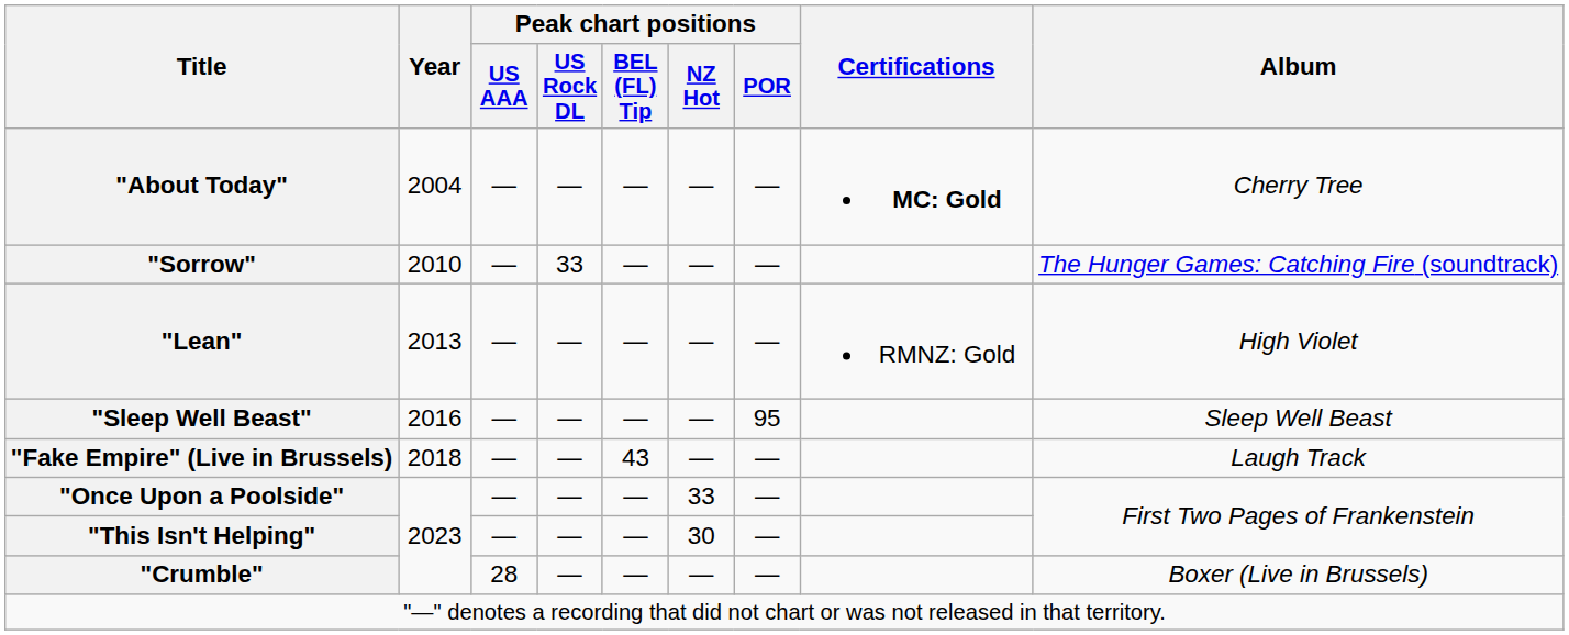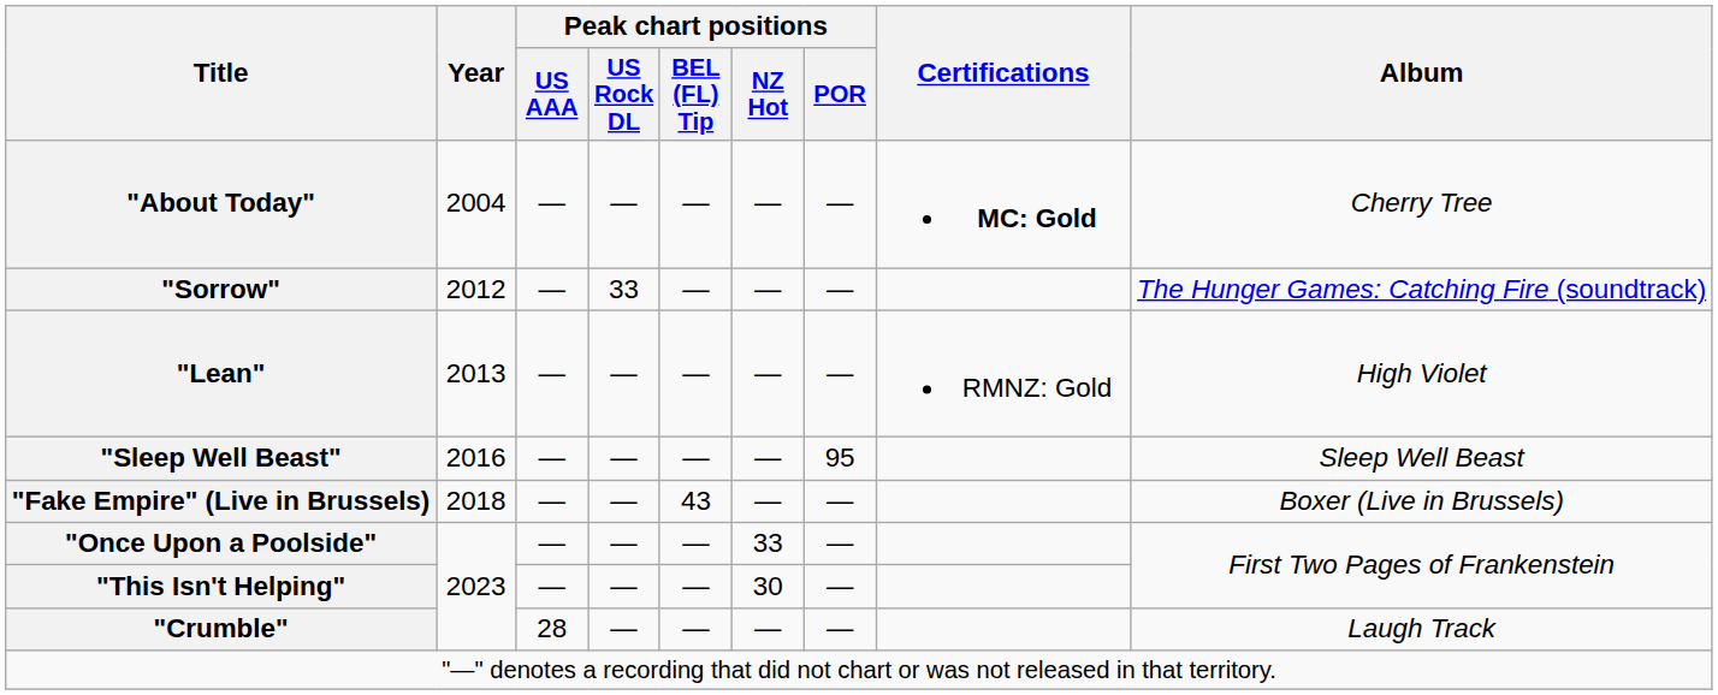 <table class="wikitable plainrowheaders" style="text-align:center;" border="1">
 <tr>
 <th scope="col" rowspan="2">Title</th>
 <th scope="col" rowspan="2" style="width:2.5em;">Year</th>
 <th scope="col" colspan="5">Peak chart positions</th>
 <th scope="col" rowspan="2" style="width:9em;"><a href='#'>Certifications</a></th>
 <th scope="col" rowspan="2">Album</th>
 </tr>
 <tr>
 <th scope="col" style="width:2.5em;font-size:90%;"><a href='#'>US<br>AAA</a><br></th>
 <th scope="col" style="width:2.5em;font-size:90%;"><a href='#'>US <br>Rock<br>DL</a><br></th>
 <th scope="col" style="width:2.5em;font-size:90%;"><a href='#'>BEL<br>(FL)<br>Tip</a><br></th>
 <th scope="col" style="width:2.5em;font-size:90%;"><a href='#'>NZ<br>Hot</a><br></th>
 <th scope="col" style="width:2.5em;font-size:90%;"><a href='#'>POR</a><br></th>
 </tr>
 <tr>
 <th scope="row">"About Today"</th>
 <td>2004</td>
 <td>—</td>
 <td>—</td>
 <td>—</td>
 <td>—</td>
 <td>—</td>
 <td><strong><br><ul><li>MC: Gold</li></ul></strong></td>
 <td><em>Cherry Tree</em></td>
 </tr>
 <tr>
 <th scope="row">"Sorrow"</th>
-<td>2010</td>
+<td>2012</td>
 <td>—</td>
 <td>33</td>
 <td>—</td>
 <td>—</td>
 <td>—</td>
 <td></td>
 <td><a href='#'><em>The Hunger Games: Catching Fire</em> (soundtrack)</a></td>
 </tr>
 <tr>
 <th scope="row">"Lean"</th>
 <td>2013</td>
 <td>—</td>
 <td>—</td>
 <td>—</td>
 <td>—</td>
 <td>—</td>
 <td><br><ul><li>RMNZ: Gold</li></ul></td>
 <td><em>High Violet</em></td>
 </tr>
 <tr>
 <th scope="row">"Sleep Well Beast"</th>
 <td>2016</td>
 <td>—</td>
 <td>—</td>
 <td>—</td>
 <td>—</td>
 <td>95</td>
 <td></td>
 <td><em>Sleep Well Beast</em></td>
 </tr>
 <tr>
 <th scope="row">"Fake Empire" (Live in Brussels)</th>
 <td>2018</td>
 <td>—</td>
 <td>—</td>
 <td>43</td>
 <td>—</td>
 <td>—</td>
 <td></td>
-<td><em>Laugh Track</em></td>
+<td><em>Boxer (Live in Brussels)</em></td>
 </tr>
 <tr>
 <th scope="row">"Once Upon a Poolside"<br></th>
 <td rowspan="3">2023</td>
 <td>—</td>
 <td>—</td>
 <td>—</td>
 <td>33</td>
 <td>—</td>
 <td></td>
 <td rowspan="2"><em>First Two Pages of Frankenstein</em></td>
 </tr>
 <tr>
 <th scope="row">"This Isn't Helping"<br></th>
 <td>—</td>
 <td>—</td>
 <td>—</td>
 <td>30</td>
 <td>—</td>
 <td></td>
 </tr>
 <tr>
 <th scope="row">"Crumble"<br></th>
 <td>28</td>
 <td>—</td>
 <td>—</td>
 <td>—</td>
 <td>—</td>
 <td></td>
-<td><em>Boxer (Live in Brussels)</em></td>
+<td><em>Laugh Track</em></td>
 </tr>
 <tr>
 <td colspan="10" style="font-size:90%">"—" denotes a recording that did not chart or was not released in that territory.</td>
 </tr>
 </table>
